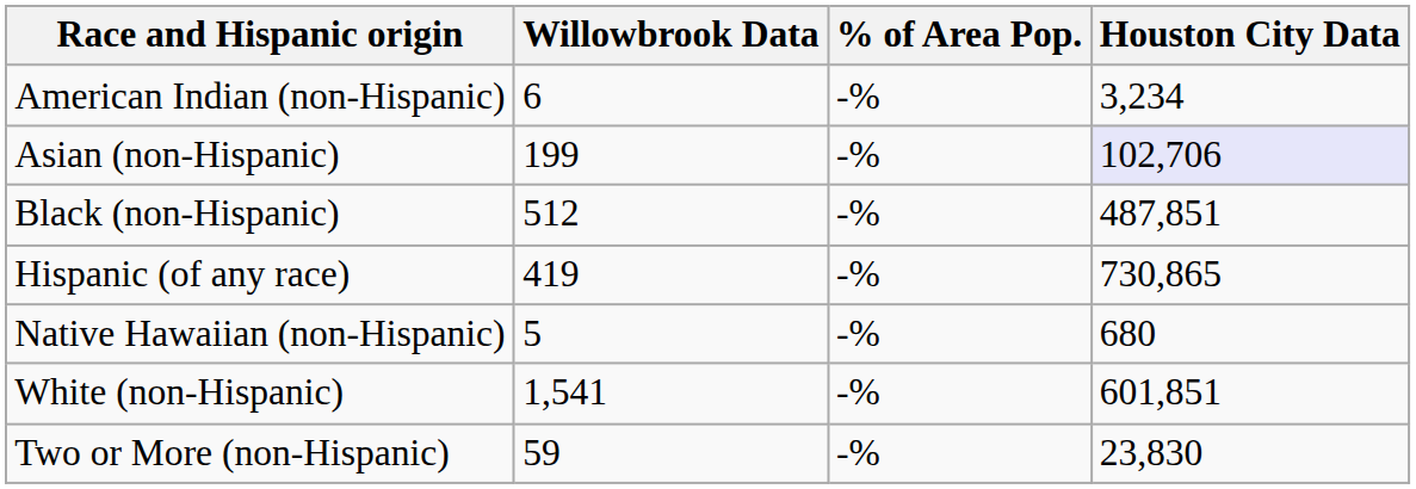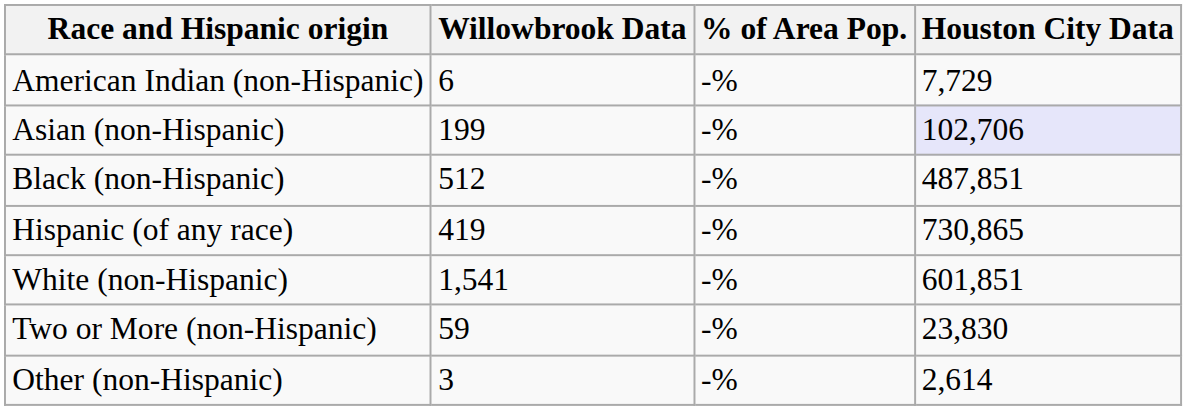 <table class="wikitable">
 <tr>
 <th>Race and Hispanic origin</th>
 <th>Willowbrook Data</th>
 <th>% of Area Pop.</th>
 <th>Houston City Data</th>
 </tr>
 <tr>
 <td>American Indian (non-Hispanic)</td>
 <td>6</td>
 <td>-%</td>
-<td>3,234</td>
+<td>7,729</td>
 </tr>
 <tr>
 <td>Asian (non-Hispanic)</td>
 <td>199</td>
 <td>-%</td>
 <td style="background: lavender;">102,706</td>
 </tr>
 <tr>
 <td>Black (non-Hispanic)</td>
 <td>512</td>
 <td>-%</td>
 <td>487,851</td>
 </tr>
 <tr>
 <td>Hispanic (of any race)</td>
 <td>419</td>
 <td>-%</td>
 <td>730,865</td>
 </tr>
 <tr>
-<td>Native Hawaiian (non-Hispanic)</td>
-<td>5</td>
-<td>-%</td>
-<td>680</td>
-</tr>
-<tr>
 <td>White (non-Hispanic)</td>
 <td>1,541</td>
 <td>-%</td>
 <td>601,851</td>
 </tr>
 <tr>
 <td>Two or More (non-Hispanic)</td>
 <td>59</td>
 <td>-%</td>
 <td>23,830</td>
 </tr>
+<tr>
+<td>Other (non-Hispanic)</td>
+<td>3</td>
+<td>-%</td>
+<td>2,614</td>
+</tr>
 </table>
